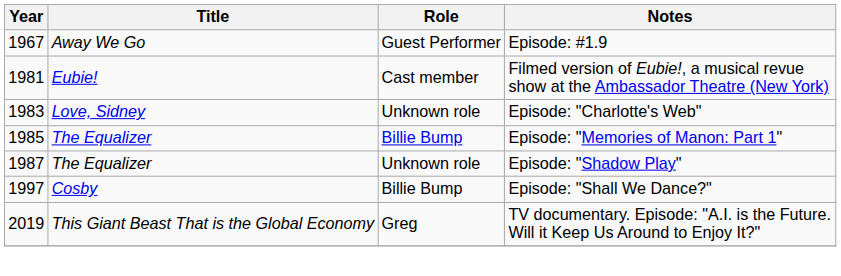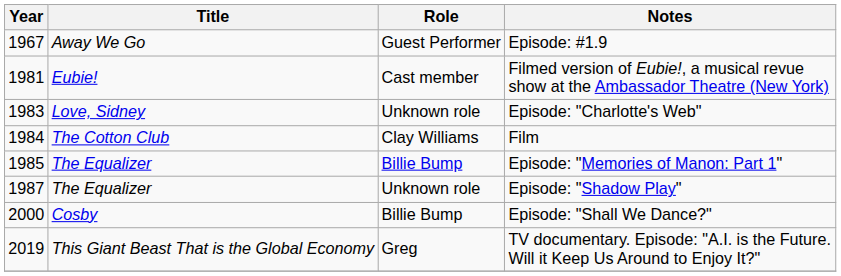 <table class="wikitable sortable">
 <tr>
 <th>Year</th>
 <th>Title</th>
 <th>Role</th>
 <th class="unsortable" style="width:20em;">Notes</th>
 </tr>
 <tr>
 <td>1967</td>
 <td><em>Away We Go</em></td>
 <td>Guest Performer</td>
 <td>Episode: #1.9</td>
 </tr>
 <tr>
 <td>1981</td>
 <td><em><a href='#'>Eubie!</a></em></td>
 <td>Cast member</td>
 <td>Filmed version of <em>Eubie!</em>, a musical revue show at the <a href='#'>Ambassador Theatre (New York)</a></td>
 </tr>
 <tr>
 <td>1983</td>
 <td><em><a href='#'>Love, Sidney</a></em></td>
 <td>Unknown role</td>
 <td>Episode: "Charlotte's Web"</td>
 </tr>
 <tr>
+<td>1984</td>
+<td><em><a href='#'>The Cotton Club</a></em></td>
+<td>Clay Williams</td>
+<td>Film</td>
+</tr>
+<tr>
 <td>1985</td>
 <td><em><a href='#'>The Equalizer</a></em></td>
 <td><a href='#'>Billie Bump</a></td>
 <td>Episode: "<a href='#'>Memories of Manon: Part 1</a>"</td>
 </tr>
 <tr>
 <td>1987</td>
 <td><em>The Equalizer</em></td>
 <td>Unknown role</td>
 <td>Episode: "<a href='#'>Shadow Play</a>"</td>
 </tr>
 <tr>
-<td>1997</td>
+<td>2000</td>
 <td><em><a href='#'>Cosby</a></em></td>
 <td>Billie Bump</td>
 <td>Episode: "Shall We Dance?"</td>
 </tr>
 <tr>
 <td>2019</td>
 <td><em>This Giant Beast That is the Global Economy</em></td>
 <td>Greg</td>
 <td>TV documentary. Episode: "A.I. is the Future. Will it Keep Us Around to Enjoy It?"</td>
 </tr>
 <tr>
 </tr>
 </table>
